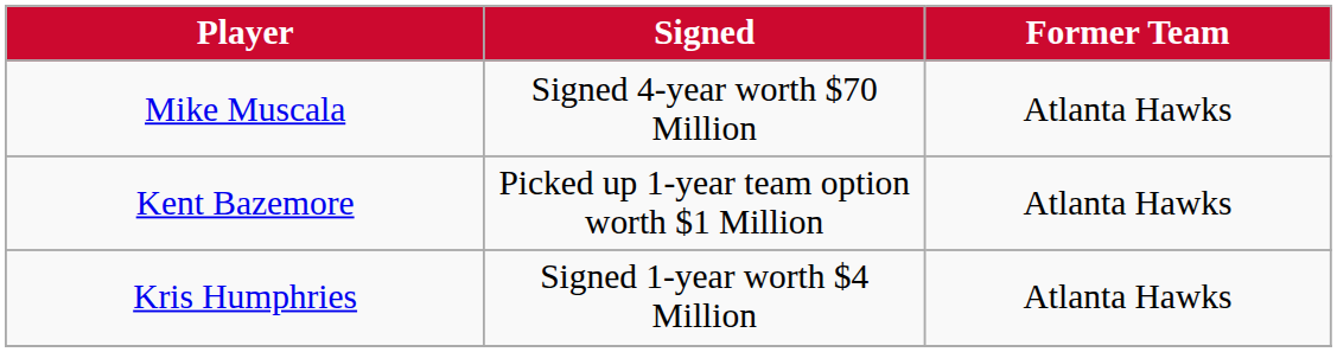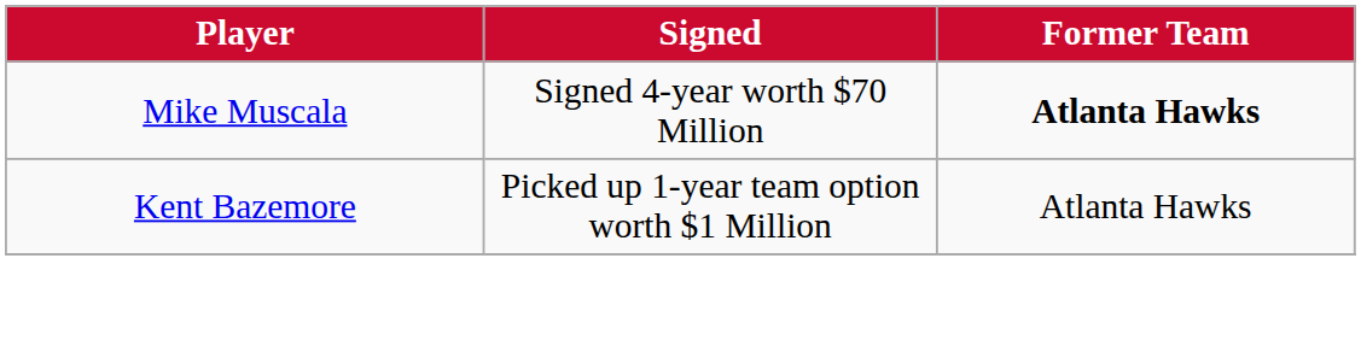 <table class="wikitable sortable sortable" style="text-align: center;">
 <tr>
 <th style="background:#cc092f; color:white" width="10%">Player</th>
 <th style="background:#cc092f; color:white" width="10%">Signed</th>
 <th style="background:#cc092f; color:white" width="9%">Former Team</th>
 </tr>
 <tr>
 <td><a href='#'>Mike Muscala</a></td>
 <td>Signed 4-year worth $70 Million</td>
-<td>Atlanta Hawks</td>
+<td><strong>Atlanta Hawks</strong></td>
 </tr>
 <tr>
 <td><a href='#'>Kent Bazemore</a></td>
 <td>Picked up 1-year team option worth $1 Million</td>
 <td>Atlanta Hawks</td>
 </tr>
 <tr>
-<td><a href='#'>Kris Humphries</a></td>
-<td>Signed 1-year worth $4 Million</td>
-<td>Atlanta Hawks</td>
-</tr>
-<tr>
 </tr>
 </table>
